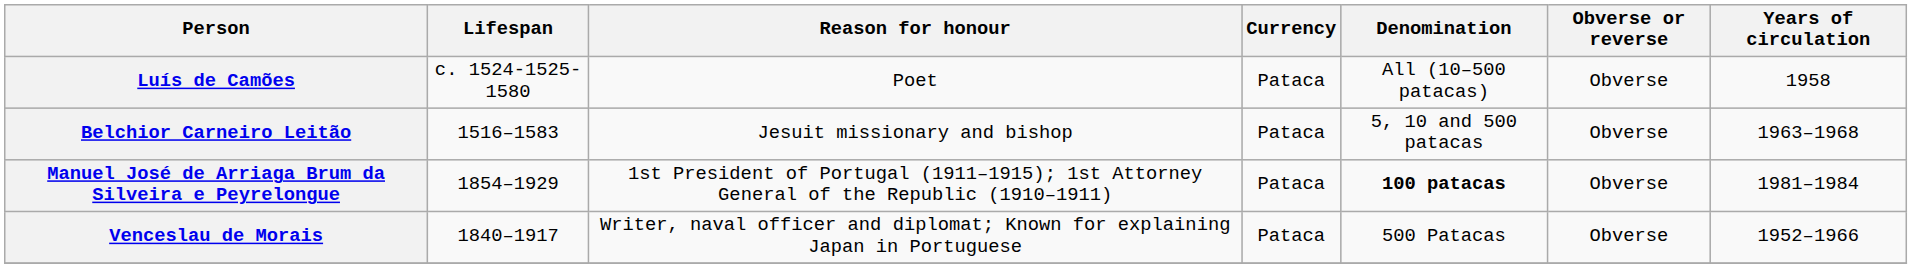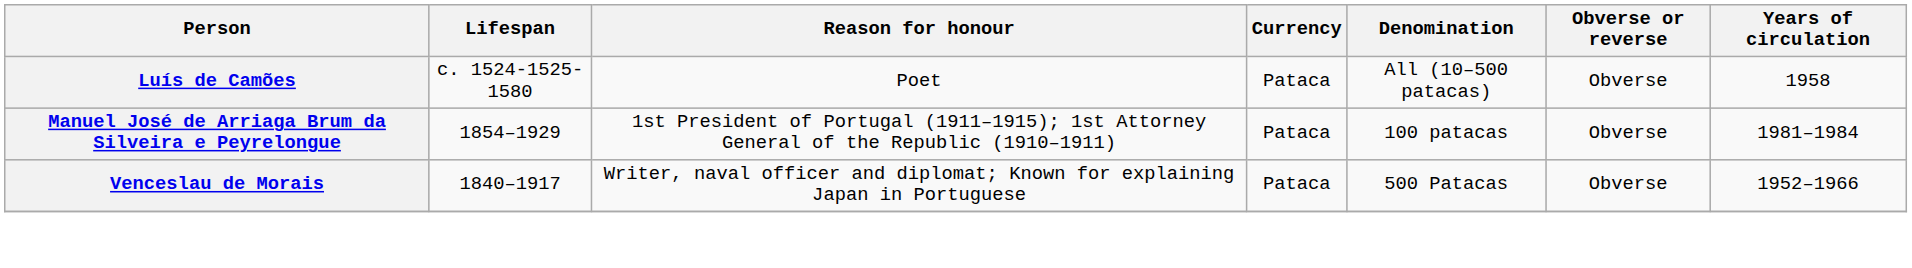 <table class="wikitable" style="font-size:95%; text-align:center;">
 <tr>
 <th>Person</th>
 <th>Lifespan</th>
 <th>Reason for honour</th>
 <th>Currency</th>
 <th>Denomination</th>
 <th>Obverse or reverse</th>
 <th>Years of circulation</th>
 </tr>
 <tr>
 <th><a href='#'>Luís de Camões</a></th>
 <td>c. 1524-1525-1580</td>
 <td>Poet</td>
 <td>Pataca</td>
 <td>All (10–500 patacas)</td>
 <td>Obverse</td>
 <td>1958</td>
 </tr>
 <tr>
-<th><a href='#'>Belchior Carneiro Leitão</a></th>
-<td>1516–1583</td>
-<td>Jesuit missionary and bishop</td>
-<td>Pataca</td>
-<td>5, 10 and 500 patacas</td>
-<td>Obverse</td>
-<td>1963–1968</td>
-</tr>
-<tr>
 <th><a href='#'>Manuel José de Arriaga Brum da Silveira e Peyrelongue</a></th>
 <td>1854–1929</td>
 <td>1st President of Portugal (1911–1915); 1st Attorney General of the Republic (1910–1911)</td>
 <td>Pataca</td>
-<td><strong>100 patacas</strong></td>
+<td>100 patacas</td>
 <td>Obverse</td>
 <td>1981–1984</td>
 </tr>
 <tr>
 <th><a href='#'>Venceslau de Morais</a></th>
 <td>1840–1917</td>
 <td>Writer, naval officer and diplomat; Known for explaining Japan in Portuguese</td>
 <td>Pataca</td>
 <td>500 Patacas</td>
 <td>Obverse</td>
 <td>1952–1966</td>
 </tr>
 <tr>
 </tr>
 </table>
